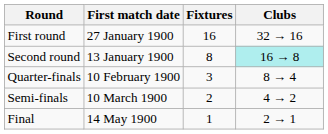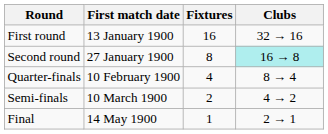 <table class="wikitable">
 <tr>
 <th>Round</th>
 <th>First match date</th>
 <th>Fixtures</th>
 <th width=100>Clubs</th>
 </tr>
 <tr align=center>
 <td align=left>First round</td>
-<td align=left>27 January 1900</td>
+<td align=left>13 January 1900</td>
 <td>16</td>
 <td>32 → 16</td>
 </tr>
 <tr align=center>
 <td align=left>Second round</td>
-<td align=left>13 January 1900</td>
+<td align=left>27 January 1900</td>
 <td>8</td>
 <td style="background: paleturquoise;">16 → 8</td>
 </tr>
 <tr align=center>
 <td align=left>Quarter-finals</td>
 <td align=left>10 February 1900</td>
-<td>3</td>
+<td>4</td>
 <td>8 → 4</td>
 </tr>
 <tr align=center>
 <td align=left>Semi-finals</td>
 <td align=left>10 March 1900</td>
 <td>2</td>
 <td>4 → 2</td>
 </tr>
 <tr align=center>
 <td align=left>Final</td>
 <td align=left>14 May 1900</td>
 <td>1</td>
 <td>2 → 1</td>
 </tr>
 </table>
